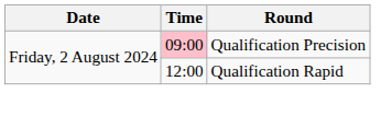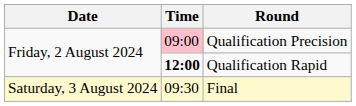 <table class="wikitable">
 <tr>
 <th>Date</th>
 <th>Time</th>
 <th>Round</th>
 </tr>
 <tr>
 <td rowspan=2>Friday, 2 August 2024</td>
 <td style="background: pink;">09:00</td>
 <td>Qualification Precision</td>
 </tr>
 <tr>
-<td>12:00</td>
+<td><strong>12:00</strong></td>
 <td>Qualification Rapid</td>
 </tr>
+<tr style=background:lemonchiffon>
+<td>Saturday, 3 August 2024</td>
+<td>09:30</td>
+<td>Final</td>
+</tr>
 </table>
